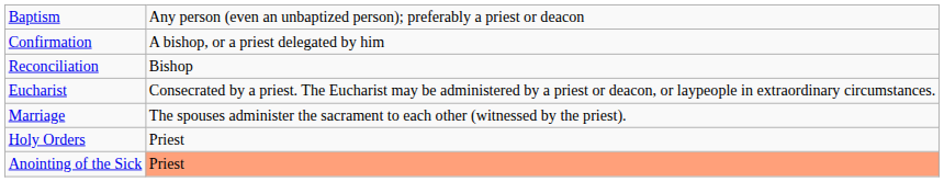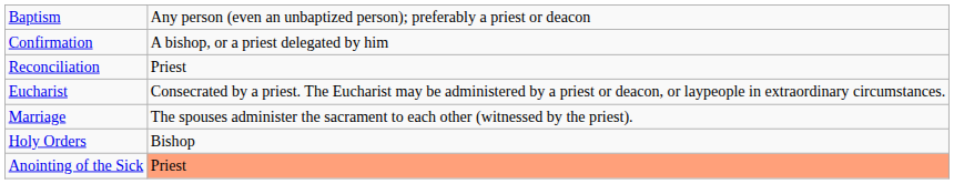 <table class="wikitable">
 <tr>
 <td><a href='#'>Baptism</a></td>
 <td>Any person (even an unbaptized person); preferably a priest or deacon</td>
 </tr>
 <tr>
 <td><a href='#'>Confirmation</a></td>
 <td>A bishop, or a priest delegated by him</td>
 </tr>
 <tr>
 <td><a href='#'>Reconciliation</a></td>
-<td>Bishop</td>
+<td>Priest</td>
 </tr>
 <tr>
 <td><a href='#'>Eucharist</a></td>
 <td>Consecrated by a priest. The Eucharist may be administered by a priest or deacon, or laypeople in extraordinary circumstances.</td>
 </tr>
 <tr>
 <td><a href='#'>Marriage</a></td>
 <td>The spouses administer the sacrament to each other (witnessed by the priest).</td>
 </tr>
 <tr>
 <td><a href='#'>Holy Orders</a></td>
-<td>Priest</td>
+<td>Bishop</td>
 </tr>
 <tr>
 <td><a href='#'>Anointing of the Sick</a></td>
 <td style="background: lightsalmon;">Priest</td>
 </tr>
 </table>
